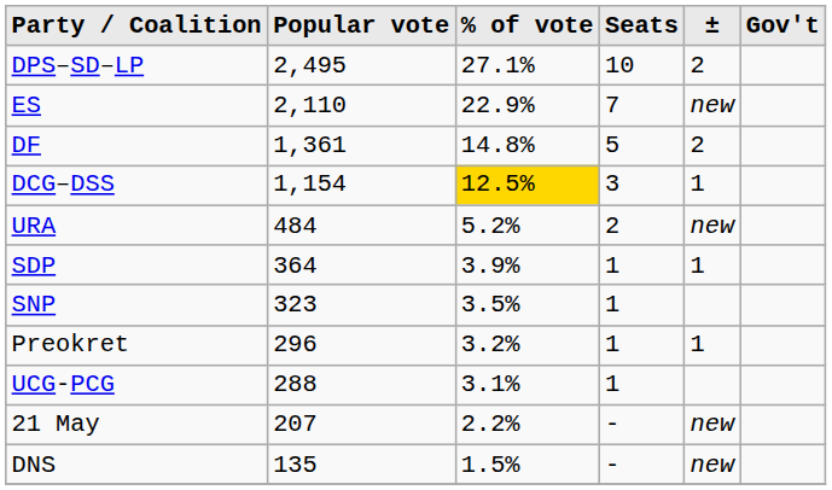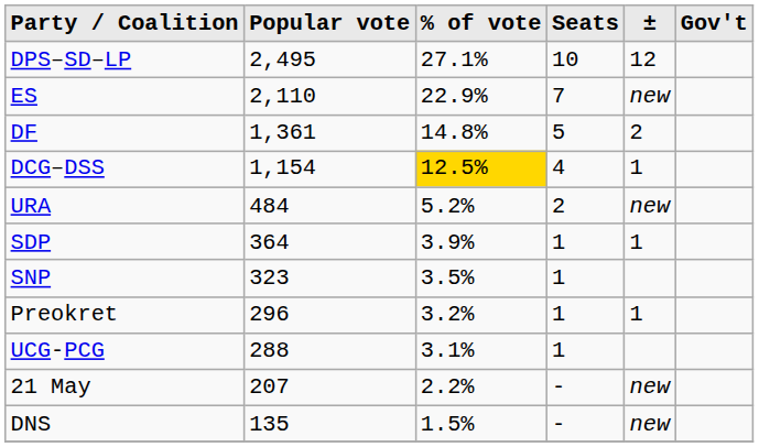 <table class="wikitable">
 <tr>
 <th style="background-color:#E9E9E9">Party / Coalition</th>
 <th style="background-color:#E9E9E9">Popular vote</th>
 <th style="background-color:#E9E9E9">% of vote</th>
 <th style="background-color:#E9E9E9">Seats</th>
 <th style="background-color:#E9E9E9">±</th>
 <th style="background-color:#E9E9E9">Gov't</th>
 </tr>
 <tr>
 <td align="left"><a href='#'>DPS</a>–<a href='#'>SD</a>–<a href='#'>LP</a></td>
 <td>2,495</td>
 <td>27.1%</td>
 <td>10</td>
-<td>2</td>
+<td>12</td>
 <td></td>
 </tr>
 <tr>
 <td align="left"><a href='#'>ES</a></td>
 <td>2,110</td>
 <td>22.9%</td>
 <td>7</td>
 <td><em>new</em></td>
 <td></td>
 </tr>
 <tr>
 <td align="left"><a href='#'>DF</a></td>
 <td>1,361</td>
 <td>14.8%</td>
 <td>5</td>
 <td>2</td>
 <td></td>
 </tr>
 <tr>
 <td align="left"><a href='#'>DCG</a>–<a href='#'>DSS</a></td>
 <td>1,154</td>
 <td style="background: gold;">12.5%</td>
-<td>3</td>
+<td>4</td>
 <td>1</td>
 <td></td>
 </tr>
 <tr>
 <td align="left"><a href='#'>URA</a></td>
 <td>484</td>
 <td>5.2%</td>
 <td>2</td>
 <td><em>new</em></td>
 <td></td>
 </tr>
 <tr>
 <td align="left"><a href='#'>SDP</a></td>
 <td>364</td>
 <td>3.9%</td>
 <td>1</td>
 <td>1</td>
 <td></td>
 </tr>
 <tr>
 <td align="left"><a href='#'>SNP</a></td>
 <td>323</td>
 <td>3.5%</td>
 <td>1</td>
 <td></td>
 <td></td>
 </tr>
 <tr>
 <td align="left">Preokret</td>
 <td>296</td>
 <td>3.2%</td>
 <td>1</td>
 <td>1</td>
 <td></td>
 </tr>
 <tr>
 <td align="left"><a href='#'>UCG</a>-<a href='#'>PCG</a></td>
 <td>288</td>
 <td>3.1%</td>
 <td>1</td>
 <td></td>
 <td></td>
 </tr>
 <tr>
 <td align="left">21 May</td>
 <td>207</td>
 <td>2.2%</td>
 <td>-</td>
 <td><em>new</em></td>
 <td></td>
 </tr>
 <tr>
 <td align="left">DNS</td>
 <td>135</td>
 <td>1.5%</td>
 <td>-</td>
 <td><em>new</em></td>
 <td></td>
 </tr>
 <tr>
 </tr>
 </table>
